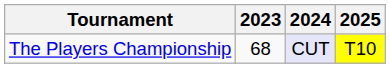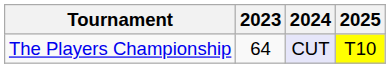 <table class="wikitable" style="font-size:95%;text-align:center;">
 <tr>
 <th>Tournament</th>
 <th>2023</th>
 <th>2024</th>
 <th>2025</th>
 </tr>
 <tr>
 <td align=left><a href='#'>The Players Championship</a></td>
-<td>68</td>
+<td>64</td>
 <td style="background: lavender;">CUT</td>
 <td style="background:yellow;">T10</td>
 </tr>
 </table>
